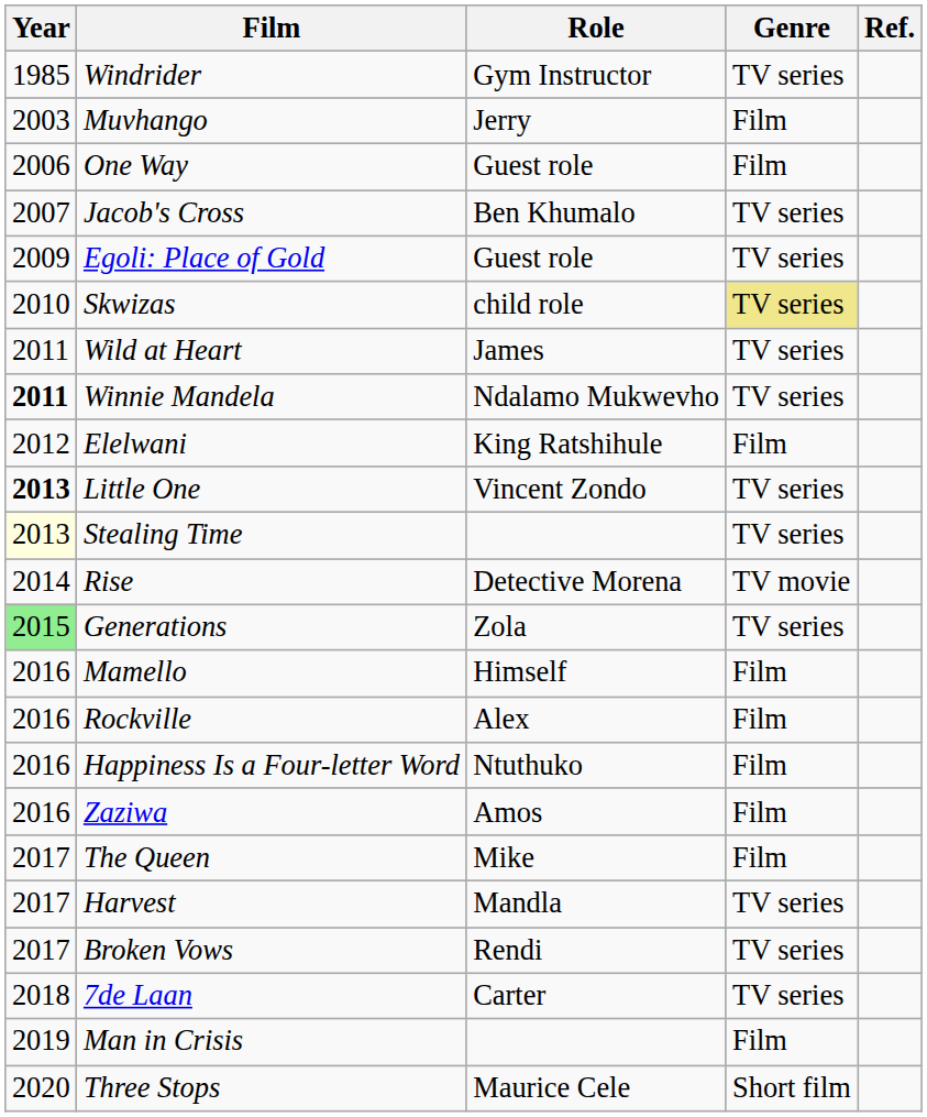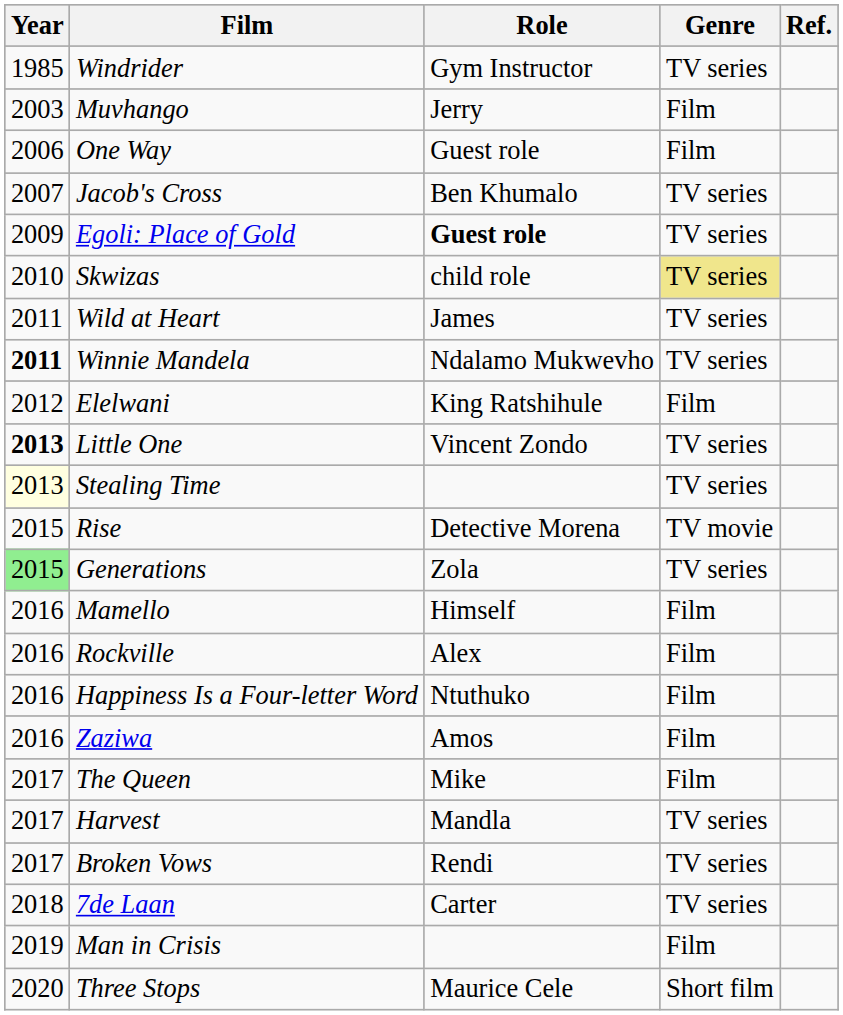 <table class="wikitable">
 <tr>
 <th>Year</th>
 <th>Film</th>
 <th>Role</th>
 <th>Genre</th>
 <th>Ref.</th>
 </tr>
 <tr>
 <td>1985</td>
 <td><em>Windrider</em></td>
 <td>Gym Instructor</td>
 <td>TV series</td>
 <td></td>
 </tr>
 <tr>
 <td>2003</td>
 <td><em>Muvhango</em></td>
 <td>Jerry</td>
 <td>Film</td>
 <td></td>
 </tr>
 <tr>
 <td>2006</td>
 <td><em>One Way</em></td>
 <td>Guest role</td>
 <td>Film</td>
 <td></td>
 </tr>
 <tr>
 <td>2007</td>
 <td><em>Jacob's Cross</em></td>
 <td>Ben Khumalo</td>
 <td>TV series</td>
 <td></td>
 </tr>
 <tr>
 <td>2009</td>
 <td><em><a href='#'>Egoli: Place of Gold</a></em></td>
-<td>Guest role</td>
+<td><strong>Guest role</strong></td>
 <td>TV series</td>
 <td></td>
 </tr>
 <tr>
 <td>2010</td>
 <td><em>Skwizas</em></td>
 <td>child role</td>
 <td style="background: khaki;">TV series</td>
 <td></td>
 </tr>
 <tr>
 <td>2011</td>
 <td><em>Wild at Heart</em></td>
 <td>James</td>
 <td>TV series</td>
 <td></td>
 </tr>
 <tr>
 <td><strong>2011</strong></td>
 <td><em>Winnie Mandela</em></td>
 <td>Ndalamo Mukwevho</td>
 <td>TV series</td>
 <td></td>
 </tr>
 <tr>
 <td>2012</td>
 <td><em>Elelwani</em></td>
 <td>King Ratshihule</td>
 <td>Film</td>
 <td></td>
 </tr>
 <tr>
 <td><strong>2013</strong></td>
 <td><em>Little One</em></td>
 <td>Vincent Zondo</td>
 <td>TV series</td>
 <td></td>
 </tr>
 <tr>
 <td style="background: lightyellow;">2013</td>
 <td><em>Stealing Time</em></td>
 <td></td>
 <td>TV series</td>
 <td></td>
 </tr>
 <tr>
-<td>2014</td>
+<td>2015</td>
 <td><em>Rise</em></td>
 <td>Detective Morena</td>
 <td>TV movie</td>
 <td></td>
 </tr>
 <tr>
 <td style="background: lightgreen;">2015</td>
 <td><em>Generations</em></td>
 <td>Zola</td>
 <td>TV series</td>
 <td></td>
 </tr>
 <tr>
 <td>2016</td>
 <td><em>Mamello</em></td>
 <td>Himself</td>
 <td>Film</td>
 <td></td>
 </tr>
 <tr>
 <td>2016</td>
 <td><em>Rockville</em></td>
 <td>Alex</td>
 <td>Film</td>
 <td></td>
 </tr>
 <tr>
 <td>2016</td>
 <td><em>Happiness Is a Four-letter Word</em></td>
 <td>Ntuthuko</td>
 <td>Film</td>
 <td></td>
 </tr>
 <tr>
 <td>2016</td>
 <td><em><a href='#'>Zaziwa</a></em></td>
 <td>Amos</td>
 <td>Film</td>
 <td></td>
 </tr>
 <tr>
 <td>2017</td>
 <td><em>The Queen</em></td>
 <td>Mike</td>
 <td>Film</td>
 <td></td>
 </tr>
 <tr>
 <td>2017</td>
 <td><em>Harvest</em></td>
 <td>Mandla</td>
 <td>TV series</td>
 <td></td>
 </tr>
 <tr>
 <td>2017</td>
 <td><em>Broken Vows</em></td>
 <td>Rendi</td>
 <td>TV series</td>
 <td></td>
 </tr>
 <tr>
 <td>2018</td>
 <td><em><a href='#'>7de Laan</a></em></td>
 <td>Carter</td>
 <td>TV series</td>
 <td></td>
 </tr>
 <tr>
 <td>2019</td>
 <td><em>Man in Crisis</em></td>
 <td></td>
 <td>Film</td>
 <td></td>
 </tr>
 <tr>
 <td>2020</td>
 <td><em>Three Stops</em></td>
 <td>Maurice Cele</td>
 <td>Short film</td>
 <td></td>
 </tr>
 </table>
